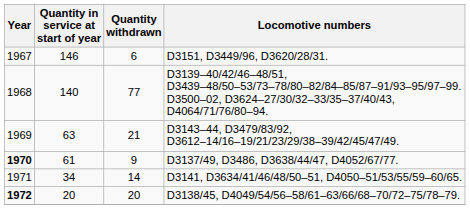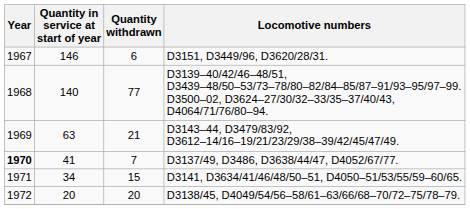 <table class="wikitable" style=text-align:center>
 <tr>
 <th>Year</th>
 <th>Quantity in<br>service at<br>start of year</th>
 <th>Quantity<br>withdrawn</th>
 <th>Locomotive numbers</th>
 </tr>
 <tr>
 <td>1967</td>
 <td>146</td>
 <td>6</td>
 <td align=left>D3151, D3449/96, D3620/28/31.</td>
 </tr>
 <tr>
 <td>1968</td>
 <td>140</td>
 <td>77</td>
 <td align=left>D3139–40/42/46–48/51,<br>D3439–48/50–53/73–78/80–82/84–85/87–91/93–95/97–99.<br>D3500–02, D3624–27/30/32–33/35–37/40/43,<br>D4064/71/76/80–94.</td>
 </tr>
 <tr>
 <td>1969</td>
 <td>63</td>
 <td>21</td>
 <td align=left>D3143–44, D3479/83/92,<br>D3612–14/16–19/21/23/29/38–39/42/45/47/49.</td>
 </tr>
 <tr>
 <td><strong>1970</strong></td>
-<td>61</td>
-<td>9</td>
+<td>41</td>
+<td>7</td>
 <td align=left>D3137/49, D3486, D3638/44/47, D4052/67/77.</td>
 </tr>
 <tr>
 <td>1971</td>
 <td>34</td>
-<td>14</td>
+<td>15</td>
 <td align=left>D3141, D3634/41/46/48/50–51, D4050–51/53/55/59–60/65.</td>
 </tr>
 <tr>
-<td><strong>1972</strong></td>
+<td>1972</td>
 <td>20</td>
 <td>20</td>
 <td align=left>D3138/45, D4049/54/56–58/61–63/66/68–70/72–75/78–79.</td>
 </tr>
 <tr>
 </tr>
 </table>
